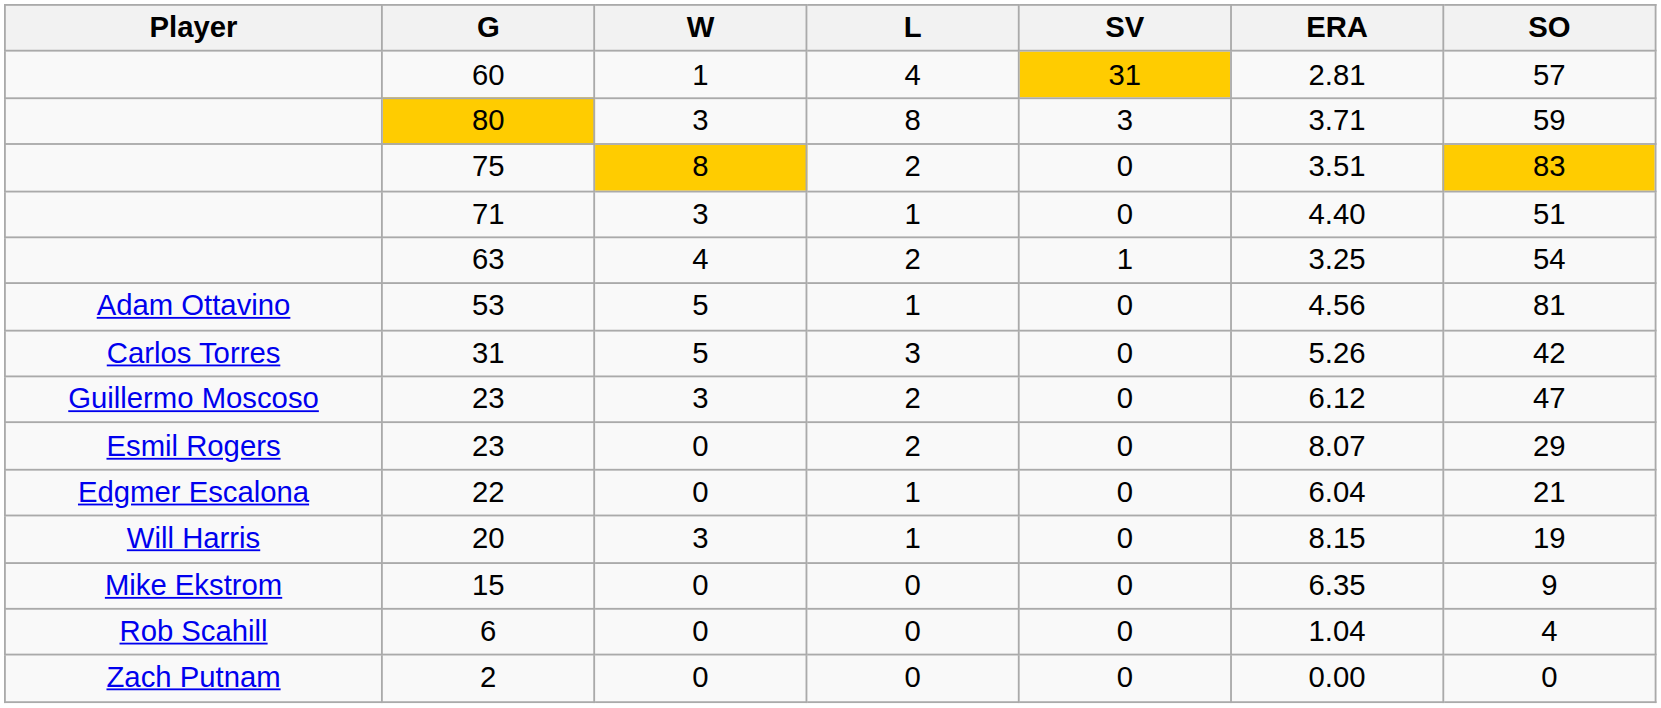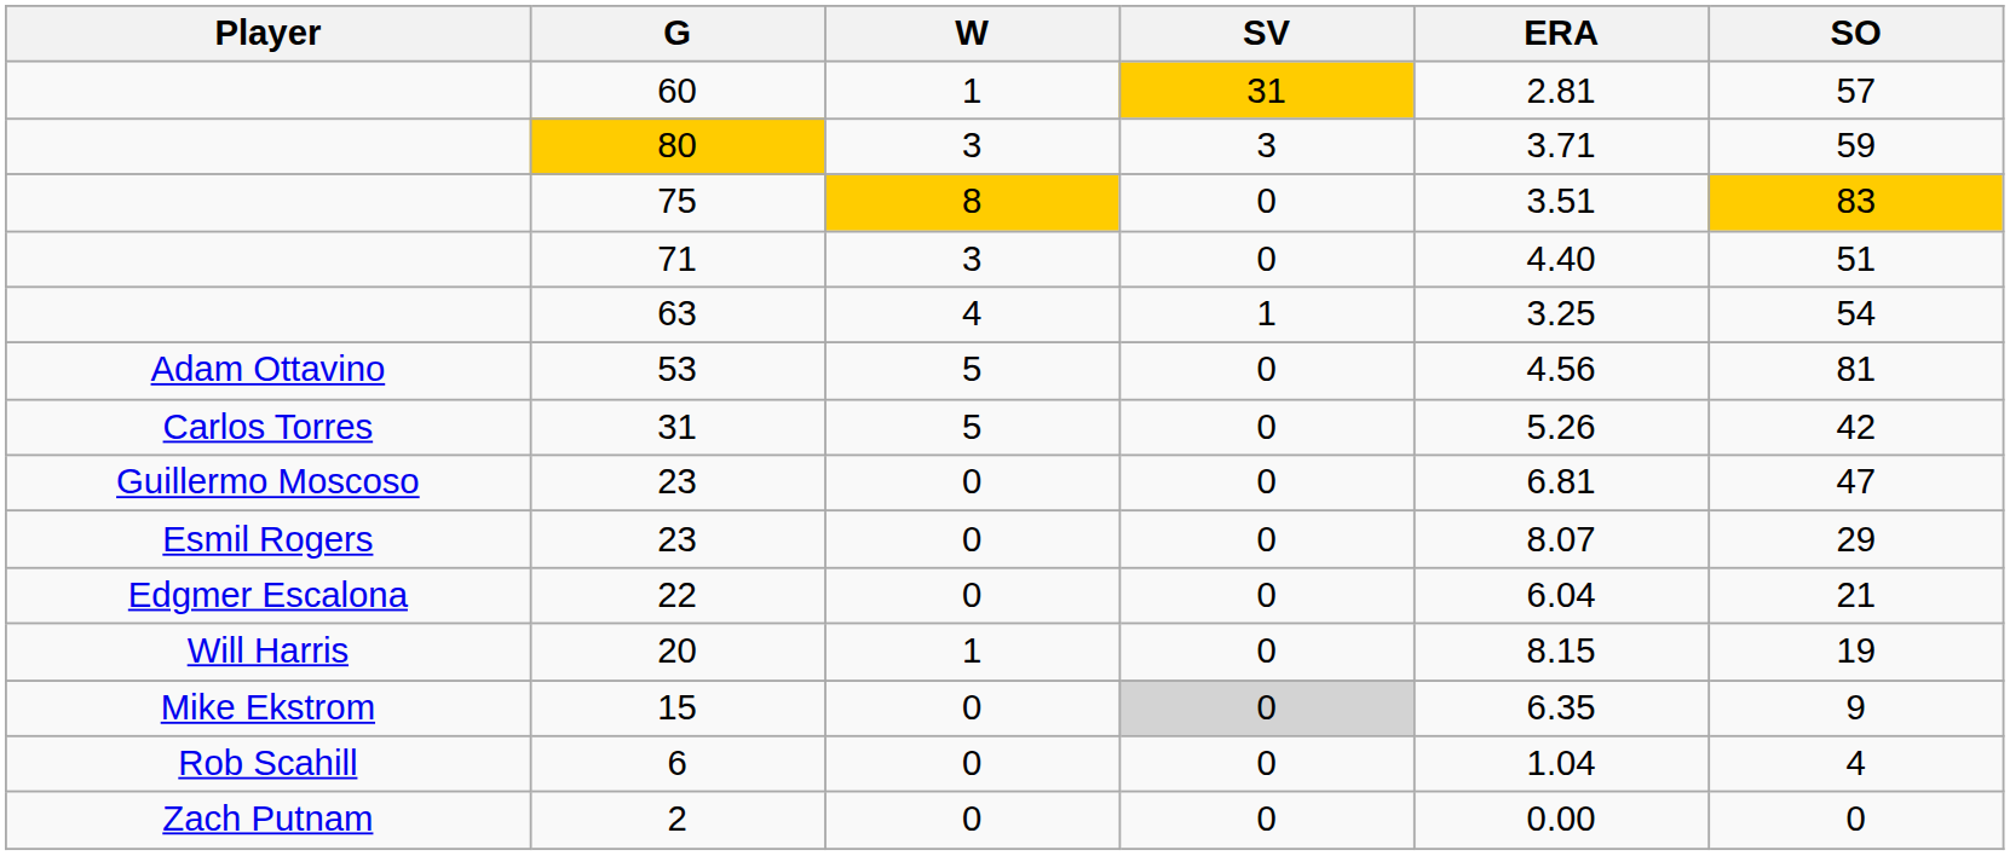 <table class="wikitable sortable">
 <tr>
 <th bgcolor="#DDDDFF" width="16%">Player</th>
 <th bgcolor="#DDDDFF" width="9%">G</th>
 <th bgcolor="#DDDDFF" width="9%">W</th>
-<th bgcolor="#DDDDFF" width="9%">L</th>
 <th bgcolor="#DDDDFF" width="9%">SV</th>
 <th bgcolor="#DDDDFF" width="9%">ERA</th>
 <th bgcolor="#DDDDFF" width="9%">SO</th>
 </tr>
 <tr align="center">
 <td></td>
 <td>60</td>
 <td>1</td>
-<td>4</td>
 <td bgcolor="#FFCC00">31</td>
 <td>2.81</td>
 <td>57</td>
 </tr>
 <tr align=center>
 <td></td>
 <td bgcolor="#FFCC00">80</td>
 <td>3</td>
-<td>8</td>
 <td>3</td>
 <td>3.71</td>
 <td>59</td>
 </tr>
 <tr align="center">
 <td></td>
 <td>75</td>
 <td bgcolor="#FFCC00">8</td>
-<td>2</td>
 <td>0</td>
 <td>3.51</td>
 <td bgcolor="#FFCC00">83</td>
 </tr>
 <tr align="center">
 <td></td>
 <td>71</td>
 <td>3</td>
-<td>1</td>
 <td>0</td>
 <td>4.40</td>
 <td>51</td>
 </tr>
 <tr align="center">
 <td></td>
 <td>63</td>
 <td>4</td>
-<td>2</td>
 <td>1</td>
 <td>3.25</td>
 <td>54</td>
 </tr>
 <tr align="center">
 <td><a href='#'>Adam Ottavino</a></td>
 <td>53</td>
 <td>5</td>
-<td>1</td>
 <td>0</td>
 <td>4.56</td>
 <td>81</td>
 </tr>
 <tr align=center>
 <td><a href='#'>Carlos Torres</a></td>
 <td>31</td>
 <td>5</td>
-<td>3</td>
 <td>0</td>
 <td>5.26</td>
 <td>42</td>
 </tr>
 <tr align=center>
 <td><a href='#'>Guillermo Moscoso</a></td>
 <td>23</td>
-<td>3</td>
-<td>2</td>
 <td>0</td>
-<td>6.12</td>
+<td>0</td>
+<td>6.81</td>
 <td>47</td>
 </tr>
 <tr align=center>
 <td><a href='#'>Esmil Rogers</a></td>
 <td>23</td>
 <td>0</td>
-<td>2</td>
 <td>0</td>
 <td>8.07</td>
 <td>29</td>
 </tr>
 <tr align=center>
 <td><a href='#'>Edgmer Escalona</a></td>
 <td>22</td>
 <td>0</td>
-<td>1</td>
 <td>0</td>
 <td>6.04</td>
 <td>21</td>
 </tr>
 <tr align=center>
 <td><a href='#'>Will Harris</a></td>
 <td>20</td>
-<td>3</td>
 <td>1</td>
 <td>0</td>
 <td>8.15</td>
 <td>19</td>
 </tr>
 <tr align=center>
 <td><a href='#'>Mike Ekstrom</a></td>
 <td>15</td>
 <td>0</td>
-<td>0</td>
-<td>0</td>
+<td style="background: lightgrey;">0</td>
 <td>6.35</td>
 <td>9</td>
 </tr>
 <tr align=center>
 <td><a href='#'>Rob Scahill</a></td>
 <td>6</td>
-<td>0</td>
 <td>0</td>
 <td>0</td>
 <td>1.04</td>
 <td>4</td>
 </tr>
 <tr align=center>
 <td><a href='#'>Zach Putnam</a></td>
 <td>2</td>
 <td>0</td>
 <td>0</td>
-<td>0</td>
 <td>0.00</td>
 <td>0</td>
 </tr>
 </table>
